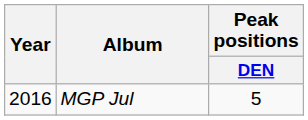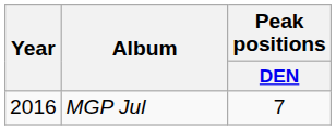 <table class="wikitable">
 <tr>
 <th align="center" rowspan="2" width="10">Year</th>
 <th align="center" rowspan="2" width="120">Album</th>
 <th align="center" colspan="1" width="20">Peak positions</th>
 </tr>
 <tr>
 <th scope="col" style="width:3em;font-size:90%;"><a href='#'>DEN</a><br></th>
 </tr>
 <tr>
 <td style="text-align:center;">2016</td>
 <td><em>MGP Jul</em></td>
-<td style="text-align:center;">5</td>
+<td style="text-align:center;">7</td>
 </tr>
 </table>
